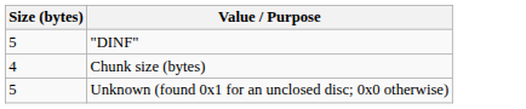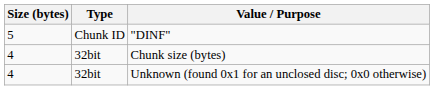 <table class="wikitable">
 <tr>
 <th>Size (bytes)</th>
+<th>Type</th>
 <th>Value / Purpose</th>
 </tr>
 <tr>
 <td>5</td>
+<td>Chunk ID</td>
 <td>"DINF"</td>
 </tr>
 <tr>
 <td>4</td>
+<td>32bit</td>
 <td>Chunk size (bytes)</td>
 </tr>
 <tr>
-<td>5</td>
+<td>4</td>
+<td>32bit</td>
 <td>Unknown (found 0x1 for an unclosed disc; 0x0 otherwise)</td>
 </tr>
 </table>
